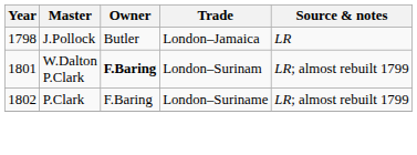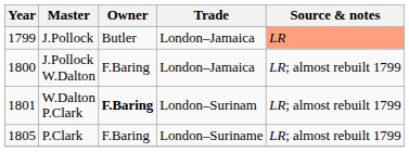 <table class=" wikitable">
 <tr>
 <th>Year</th>
 <th>Master</th>
 <th>Owner</th>
 <th>Trade</th>
 <th>Source & notes</th>
 </tr>
 <tr>
-<td>1798</td>
+<td>1799</td>
 <td>J.Pollock</td>
 <td>Butler</td>
 <td>London–Jamaica</td>
-<td><em>LR</em></td>
+<td style="background: lightsalmon;"><em>LR</em></td>
+</tr>
+<tr>
+<td>1800</td>
+<td>J.Pollock<br>W.Dalton</td>
+<td>F.Baring</td>
+<td>London–Jamaica</td>
+<td><em>LR</em>; almost rebuilt 1799</td>
 </tr>
 <tr>
 <td>1801</td>
 <td>W.Dalton<br>P.Clark</td>
 <td><strong>F.Baring</strong></td>
 <td>London–Surinam</td>
 <td><em>LR</em>; almost rebuilt 1799</td>
 </tr>
 <tr>
-<td>1802</td>
+<td>1805</td>
 <td>P.Clark</td>
 <td>F.Baring</td>
 <td>London–Suriname</td>
 <td><em>LR</em>; almost rebuilt 1799</td>
 </tr>
 <tr>
 </tr>
 </table>
